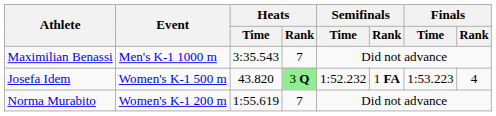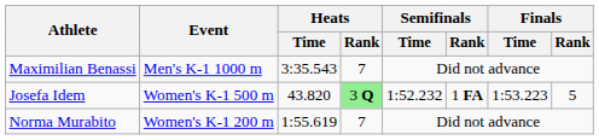 <table class="wikitable" style="font-size:90%">
 <tr>
 <th rowspan="2">Athlete</th>
 <th rowspan="2">Event</th>
 <th colspan=2>Heats</th>
 <th colspan=2>Semifinals</th>
 <th colspan=2>Finals</th>
 </tr>
 <tr style="font-size:95%">
 <th>Time</th>
 <th>Rank</th>
 <th>Time</th>
 <th>Rank</th>
 <th>Time</th>
 <th>Rank</th>
 </tr>
 <tr align=center>
 <td align=left><a href='#'>Maximilian Benassi</a></td>
 <td align=left><a href='#'>Men's K-1 1000 m</a></td>
 <td>3:35.543</td>
 <td>7</td>
 <td colspan=4>Did not advance</td>
 </tr>
 <tr align=center>
 <td align=left><a href='#'>Josefa Idem</a></td>
 <td align=left><a href='#'>Women's K-1 500 m</a></td>
 <td>43.820</td>
 <td style="background: lightgreen;">3 <strong>Q</strong></td>
 <td>1:52.232</td>
 <td>1 <strong>FA</strong></td>
 <td>1:53.223</td>
-<td>4</td>
+<td>5</td>
 </tr>
 <tr align=center>
 <td align=left><a href='#'>Norma Murabito</a></td>
 <td align=left><a href='#'>Women's K-1 200 m</a></td>
 <td>1:55.619</td>
 <td>7</td>
 <td colspan=4>Did not advance</td>
 </tr>
 </table>
